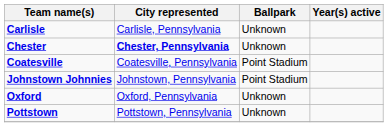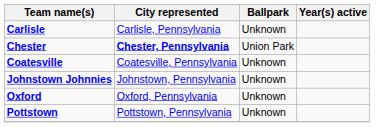 <table class="wikitable">
 <tr>
 <th>Team name(s)</th>
 <th>City represented</th>
 <th>Ballpark</th>
 <th>Year(s) active</th>
 </tr>
 <tr>
 <td><strong><a href='#'>Carlisle</a></strong></td>
 <td><a href='#'>Carlisle, Pennsylvania</a></td>
 <td>Unknown</td>
 <td></td>
 </tr>
 <tr>
 <td><strong><a href='#'>Chester</a></strong></td>
 <td><strong><a href='#'>Chester, Pennsylvania</a></strong></td>
-<td>Unknown</td>
+<td>Union Park</td>
 <td></td>
 </tr>
 <tr>
 <td><strong><a href='#'>Coatesville</a></strong></td>
 <td><a href='#'>Coatesville, Pennsylvania</a></td>
-<td>Point Stadium</td>
+<td>Unknown</td>
 <td></td>
 </tr>
 <tr>
 <td><strong><a href='#'>Johnstown Johnnies</a></strong></td>
 <td><a href='#'>Johnstown, Pennsylvania</a></td>
-<td>Point Stadium</td>
+<td>Unknown</td>
 <td></td>
 </tr>
 <tr>
 <td><strong><a href='#'>Oxford</a></strong></td>
 <td><a href='#'>Oxford, Pennsylvania</a></td>
 <td>Unknown</td>
 <td></td>
 </tr>
 <tr>
 <td><strong><a href='#'>Pottstown</a></strong></td>
 <td><a href='#'>Pottstown, Pennsylvania</a></td>
 <td>Unknown</td>
 <td></td>
 </tr>
 <tr>
 </tr>
 </table>
